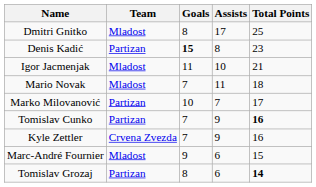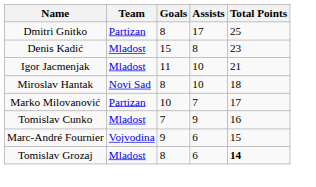 <table class=wikitable>
 <tr>
 <th>Name</th>
 <th>Team</th>
 <th>Goals</th>
 <th>Assists</th>
 <th>Total Points</th>
 </tr>
 <tr>
 <td align=center> Dmitri Gnitko</td>
-<td><a href='#'>Mladost</a></td>
+<td><a href='#'>Partizan</a></td>
 <td>8</td>
 <td>17</td>
 <td>25</td>
 </tr>
 <tr>
 <td align=center> Denis Kadić</td>
-<td><a href='#'>Partizan</a></td>
-<td><strong>15</strong></td>
+<td><a href='#'>Mladost</a></td>
+<td>15</td>
 <td>8</td>
 <td>23</td>
 </tr>
 <tr>
 <td align=center> Igor Jacmenjak</td>
 <td><a href='#'>Mladost</a></td>
 <td>11</td>
 <td>10</td>
 <td>21</td>
 </tr>
 <tr>
-<td align=center> Mario Novak</td>
-<td><a href='#'>Mladost</a></td>
-<td>7</td>
-<td>11</td>
+<td align=center> Miroslav Hantak</td>
+<td><a href='#'>Novi Sad</a></td>
+<td>8</td>
+<td>10</td>
 <td>18</td>
 </tr>
 <tr>
 <td align=center> Marko Milovanović</td>
 <td><a href='#'>Partizan</a></td>
 <td>10</td>
 <td>7</td>
 <td>17</td>
 </tr>
 <tr>
 <td align=center> Tomislav Cunko</td>
-<td><a href='#'>Partizan</a></td>
-<td>7</td>
-<td>9</td>
-<td><strong>16</strong></td>
-</tr>
-<tr>
-<td align=center> Kyle Zettler</td>
-<td><a href='#'>Crvena Zvezda</a></td>
+<td><a href='#'>Mladost</a></td>
 <td>7</td>
 <td>9</td>
 <td>16</td>
 </tr>
 <tr>
 <td align=center> Marc-André Fournier</td>
-<td><a href='#'>Mladost</a></td>
+<td><a href='#'>Vojvodina</a></td>
 <td>9</td>
 <td>6</td>
 <td>15</td>
 </tr>
 <tr>
 <td align=center> Tomislav Grozaj</td>
-<td><a href='#'>Partizan</a></td>
+<td><a href='#'>Mladost</a></td>
 <td>8</td>
 <td>6</td>
 <td><strong>14</strong></td>
 </tr>
 </table>
